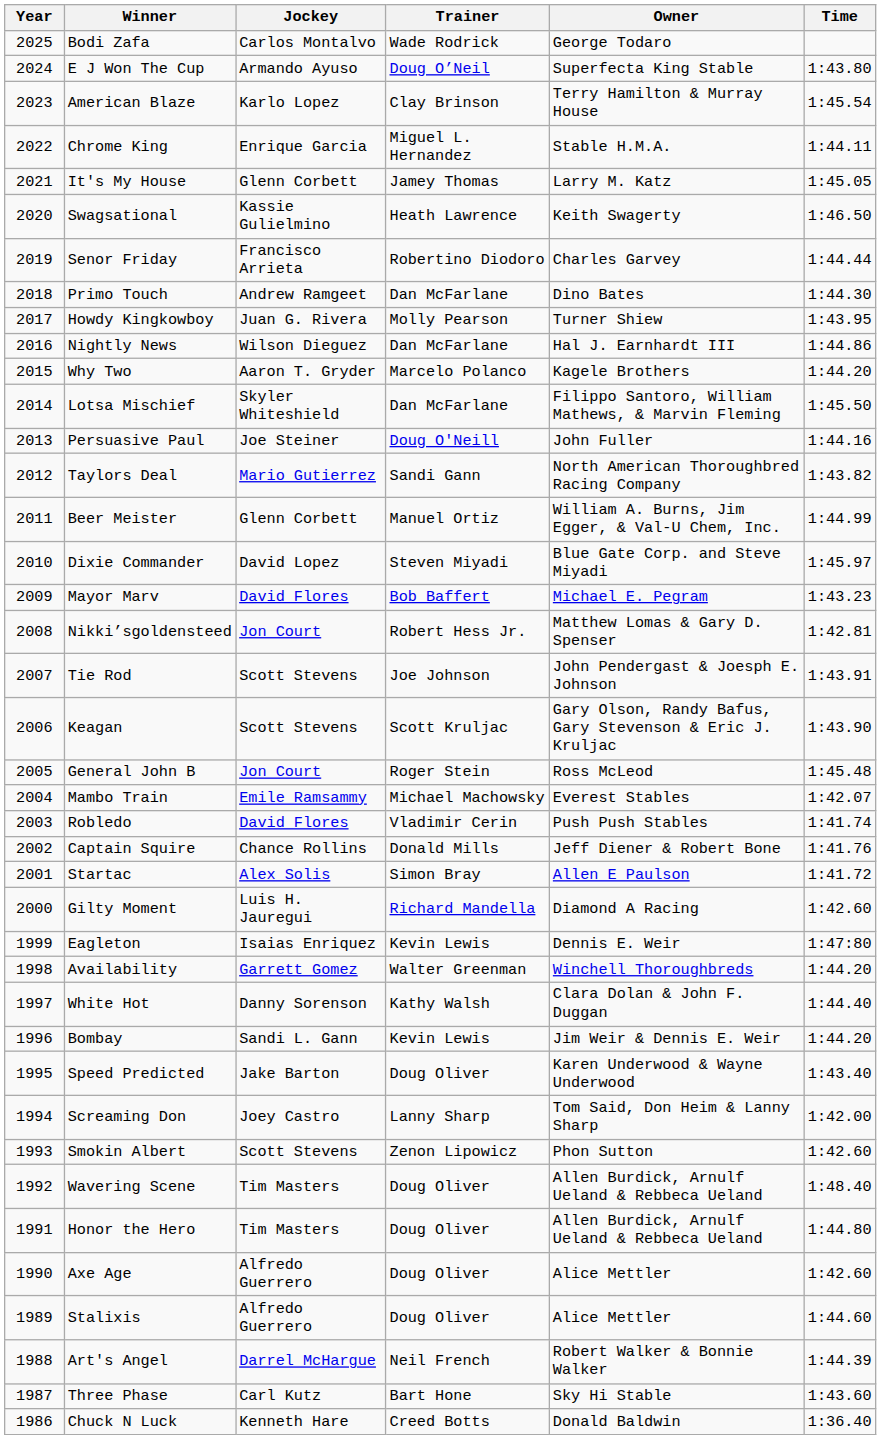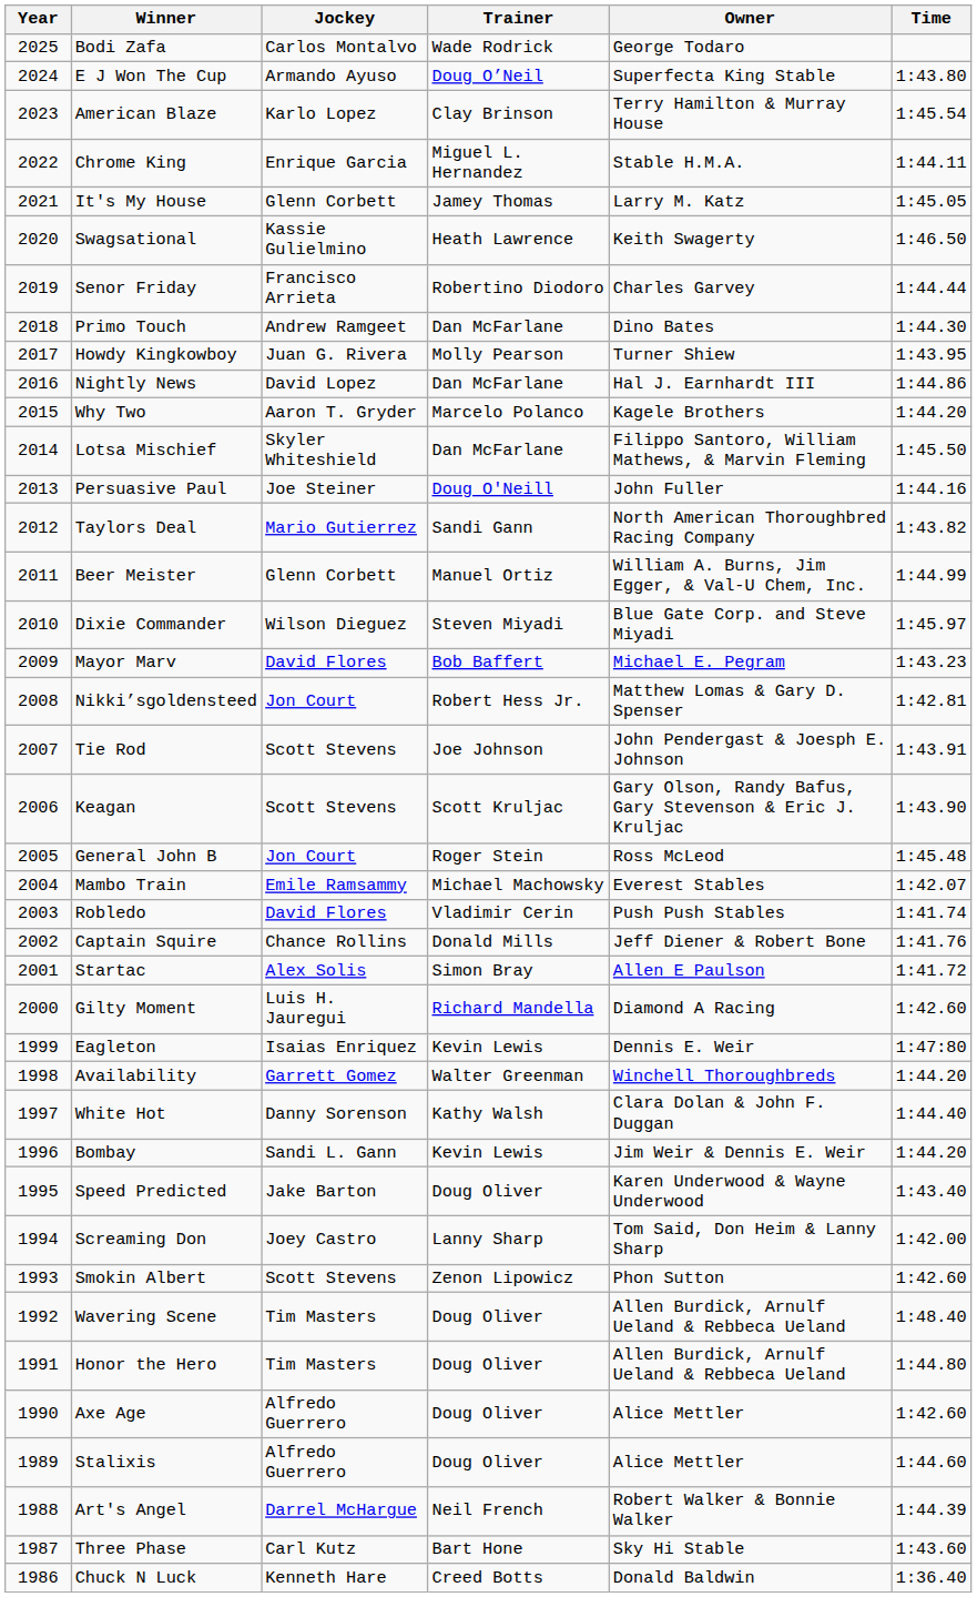 <table class="wikitable sortable" style="font-size:90%">
 <tr>
 <th style="width:40px">Year<br></th>
 <th style="width:100px">Winner<br></th>
 <th style="width:110px">Jockey<br></th>
 <th style="width:120px">Trainer<br></th>
 <th style="width:190px">Owner<br></th>
 <th style="width:50px">Time<br></th>
 </tr>
 <tr>
 <td align=center>2025</td>
 <td>Bodi Zafa</td>
 <td>Carlos Montalvo</td>
 <td>Wade Rodrick</td>
 <td>George Todaro</td>
 <td align=center></td>
 </tr>
 <tr>
 <td align=center>2024</td>
 <td>E J Won The Cup</td>
 <td>Armando Ayuso</td>
 <td><a href='#'>Doug O’Neil</a></td>
 <td>Superfecta King Stable</td>
 <td align=center>1:43.80</td>
 </tr>
 <tr>
 <td align=center>2023</td>
 <td>American Blaze</td>
 <td>Karlo Lopez</td>
 <td>Clay Brinson</td>
 <td>Terry Hamilton & Murray House</td>
 <td align=center>1:45.54</td>
 </tr>
 <tr>
 <td align=center>2022</td>
 <td>Chrome King</td>
 <td>Enrique Garcia</td>
 <td>Miguel L. Hernandez</td>
 <td>Stable H.M.A.</td>
 <td align=center>1:44.11</td>
 </tr>
 <tr>
 <td align=center>2021</td>
 <td>It's My House</td>
 <td>Glenn Corbett</td>
 <td>Jamey Thomas</td>
 <td>Larry M. Katz</td>
 <td align=center>1:45.05</td>
 </tr>
 <tr>
 <td align=center>2020</td>
 <td>Swagsational</td>
 <td>Kassie Gulielmino</td>
 <td>Heath Lawrence</td>
 <td>Keith Swagerty</td>
 <td align=center>1:46.50</td>
 </tr>
 <tr>
 <td align=center>2019</td>
 <td>Senor Friday</td>
 <td>Francisco Arrieta</td>
 <td>Robertino Diodoro</td>
 <td>Charles Garvey</td>
 <td align=center>1:44.44</td>
 </tr>
 <tr>
 <td align=center>2018</td>
 <td>Primo Touch</td>
 <td>Andrew Ramgeet</td>
 <td>Dan McFarlane</td>
 <td>Dino Bates</td>
 <td align=center>1:44.30</td>
 </tr>
 <tr>
 <td align=center>2017</td>
 <td>Howdy Kingkowboy</td>
 <td>Juan G. Rivera</td>
 <td>Molly Pearson</td>
 <td>Turner Shiew</td>
 <td align=center>1:43.95</td>
 </tr>
 <tr>
 <td align=center>2016</td>
 <td>Nightly News</td>
-<td>Wilson Dieguez</td>
+<td>David Lopez</td>
 <td>Dan McFarlane</td>
 <td>Hal J. Earnhardt III</td>
 <td align=center>1:44.86</td>
 </tr>
 <tr>
 <td align=center>2015</td>
 <td>Why Two</td>
 <td>Aaron T. Gryder</td>
 <td>Marcelo Polanco</td>
 <td>Kagele Brothers</td>
 <td align=center>1:44.20</td>
 </tr>
 <tr>
 <td align=center>2014</td>
 <td>Lotsa Mischief</td>
 <td>Skyler Whiteshield</td>
 <td>Dan McFarlane</td>
 <td>Filippo Santoro, William Mathews, & Marvin Fleming</td>
 <td align=center>1:45.50</td>
 </tr>
 <tr>
 <td align=center>2013</td>
 <td>Persuasive Paul</td>
 <td>Joe Steiner</td>
 <td><a href='#'>Doug O'Neill</a></td>
 <td>John Fuller</td>
 <td align=center>1:44.16</td>
 </tr>
 <tr>
 <td align=center>2012</td>
 <td>Taylors Deal</td>
 <td><a href='#'>Mario Gutierrez</a></td>
 <td>Sandi Gann</td>
 <td>North American Thoroughbred Racing Company</td>
 <td align=center>1:43.82</td>
 </tr>
 <tr>
 <td align=center>2011</td>
 <td>Beer Meister</td>
 <td>Glenn Corbett</td>
 <td>Manuel Ortiz</td>
 <td>William A. Burns, Jim Egger, & Val-U Chem, Inc.</td>
 <td align=center>1:44.99</td>
 </tr>
 <tr>
 <td align=center>2010</td>
 <td>Dixie Commander</td>
-<td>David Lopez</td>
+<td>Wilson Dieguez</td>
 <td>Steven Miyadi</td>
 <td>Blue Gate Corp. and Steve Miyadi</td>
 <td align=center>1:45.97</td>
 </tr>
 <tr>
 <td align=center>2009</td>
 <td>Mayor Marv</td>
 <td><a href='#'>David Flores</a></td>
 <td><a href='#'>Bob Baffert</a></td>
 <td><a href='#'>Michael E. Pegram</a></td>
 <td align=center>1:43.23</td>
 </tr>
 <tr>
 <td align=center>2008</td>
 <td>Nikki’sgoldensteed</td>
 <td><a href='#'>Jon Court</a></td>
 <td>Robert Hess Jr.</td>
 <td>Matthew Lomas & Gary D. Spenser</td>
 <td align=center>1:42.81</td>
 </tr>
 <tr>
 <td align=center>2007</td>
 <td>Tie Rod</td>
 <td>Scott Stevens</td>
 <td>Joe Johnson</td>
 <td>John Pendergast & Joesph E. Johnson</td>
 <td align=center>1:43.91</td>
 </tr>
 <tr>
 <td align=center>2006</td>
 <td>Keagan</td>
 <td>Scott Stevens</td>
 <td>Scott Kruljac</td>
 <td>Gary Olson, Randy Bafus, Gary Stevenson & Eric J. Kruljac</td>
 <td align=center>1:43.90</td>
 </tr>
 <tr>
 <td align=center>2005</td>
 <td>General John B</td>
 <td><a href='#'>Jon Court</a></td>
 <td>Roger Stein</td>
 <td>Ross McLeod</td>
 <td align=center>1:45.48</td>
 </tr>
 <tr>
 <td align=center>2004</td>
 <td>Mambo Train</td>
 <td><a href='#'>Emile Ramsammy</a></td>
 <td>Michael Machowsky</td>
 <td>Everest Stables</td>
 <td align=center>1:42.07</td>
 </tr>
 <tr>
 <td align=center>2003</td>
 <td>Robledo</td>
 <td><a href='#'>David Flores</a></td>
 <td>Vladimir Cerin</td>
 <td>Push Push Stables</td>
 <td align=center>1:41.74</td>
 </tr>
 <tr>
 <td align=center>2002</td>
 <td>Captain Squire</td>
 <td>Chance Rollins</td>
 <td>Donald Mills</td>
 <td>Jeff Diener & Robert Bone</td>
 <td align=center>1:41.76</td>
 </tr>
 <tr>
 <td align=center>2001</td>
 <td>Startac</td>
 <td><a href='#'>Alex Solis</a></td>
 <td>Simon Bray</td>
 <td><a href='#'>Allen E Paulson</a></td>
 <td align=center>1:41.72</td>
 </tr>
 <tr>
 <td align=center>2000</td>
 <td>Gilty Moment</td>
 <td>Luis H. Jauregui</td>
 <td><a href='#'>Richard Mandella</a></td>
 <td>Diamond A Racing</td>
 <td align=center>1:42.60</td>
 </tr>
 <tr>
 <td align=center>1999</td>
 <td>Eagleton</td>
 <td>Isaias Enriquez</td>
 <td>Kevin Lewis</td>
 <td>Dennis E. Weir</td>
 <td align=center>1:47:80</td>
 </tr>
 <tr>
 <td align=center>1998</td>
 <td>Availability</td>
 <td><a href='#'>Garrett Gomez</a></td>
 <td>Walter Greenman</td>
 <td><a href='#'>Winchell Thoroughbreds</a></td>
 <td align=center>1:44.20</td>
 </tr>
 <tr>
 <td align=center>1997</td>
 <td>White Hot</td>
 <td>Danny Sorenson</td>
 <td>Kathy Walsh</td>
 <td>Clara Dolan & John F. Duggan</td>
 <td align=center>1:44.40</td>
 </tr>
 <tr>
 <td align=center>1996</td>
 <td>Bombay</td>
 <td>Sandi L. Gann</td>
 <td>Kevin Lewis</td>
 <td>Jim Weir & Dennis E. Weir</td>
 <td align=center>1:44.20</td>
 </tr>
 <tr>
 <td align=center>1995</td>
 <td>Speed Predicted</td>
 <td>Jake Barton</td>
 <td>Doug Oliver</td>
 <td>Karen Underwood & Wayne Underwood</td>
 <td align=center>1:43.40</td>
 </tr>
 <tr>
 <td align=center>1994</td>
 <td>Screaming Don</td>
 <td>Joey Castro</td>
 <td>Lanny Sharp</td>
 <td>Tom Said, Don Heim & Lanny Sharp</td>
 <td align=center>1:42.00</td>
 </tr>
 <tr>
 <td align=center>1993</td>
 <td>Smokin Albert</td>
 <td>Scott Stevens</td>
 <td>Zenon Lipowicz</td>
 <td>Phon Sutton</td>
 <td align=center>1:42.60</td>
 </tr>
 <tr>
 <td align=center>1992</td>
 <td>Wavering Scene</td>
 <td>Tim Masters</td>
 <td>Doug Oliver</td>
 <td>Allen Burdick, Arnulf Ueland & Rebbeca Ueland</td>
 <td align=center>1:48.40</td>
 </tr>
 <tr>
 <td align=center>1991</td>
 <td>Honor the Hero</td>
 <td>Tim Masters</td>
 <td>Doug Oliver</td>
 <td>Allen Burdick, Arnulf Ueland & Rebbeca Ueland</td>
 <td align=center>1:44.80</td>
 </tr>
 <tr>
 <td align=center>1990</td>
 <td>Axe Age</td>
 <td>Alfredo Guerrero</td>
 <td>Doug Oliver</td>
 <td>Alice Mettler</td>
 <td align=center>1:42.60</td>
 </tr>
 <tr>
 <td align=center>1989</td>
 <td>Stalixis</td>
 <td>Alfredo Guerrero</td>
 <td>Doug Oliver</td>
 <td>Alice Mettler</td>
 <td align=center>1:44.60</td>
 </tr>
 <tr>
 <td align=center>1988</td>
 <td>Art's Angel</td>
 <td><a href='#'>Darrel McHargue</a></td>
 <td>Neil French</td>
 <td>Robert Walker & Bonnie Walker</td>
 <td align=center>1:44.39</td>
 </tr>
 <tr>
 <td align=center>1987</td>
 <td>Three Phase</td>
 <td>Carl Kutz</td>
 <td>Bart Hone</td>
 <td>Sky Hi Stable</td>
 <td align=center>1:43.60</td>
 </tr>
 <tr>
 <td align=center>1986</td>
 <td>Chuck N Luck</td>
 <td>Kenneth Hare</td>
 <td>Creed Botts</td>
 <td>Donald Baldwin</td>
 <td align=center>1:36.40</td>
 </tr>
 </table>
